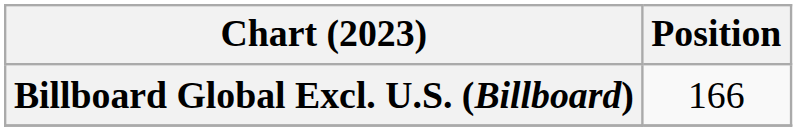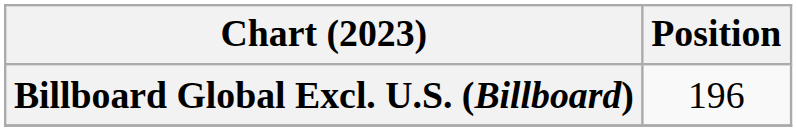 <table class="wikitable sortable plainrowheaders" style="text-align:center">
 <tr>
 <th scope="col">Chart (2023)</th>
 <th scope="col">Position</th>
 </tr>
 <tr>
 <th scope="row">Billboard Global Excl. U.S. (<em>Billboard</em>)</th>
-<td>166</td>
+<td>196</td>
 </tr>
 <tr>
 </tr>
 </table>
